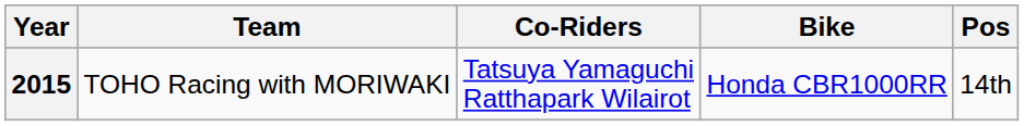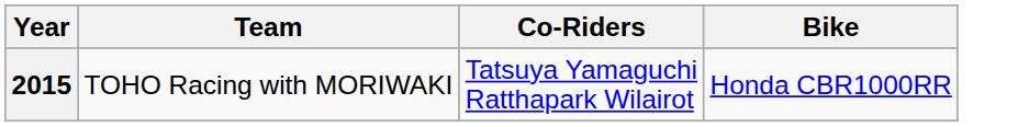 <table class="wikitable" style="font-size:90%">
 <tr>
 <th>Year</th>
 <th>Team</th>
 <th>Co-Riders</th>
 <th>Bike</th>
-<th>Pos</th>
 </tr>
 <tr align="center">
 <th>2015</th>
 <td align="left"> TOHO Racing with MORIWAKI</td>
 <td align="left"> <a href='#'>Tatsuya Yamaguchi</a><br> <a href='#'>Ratthapark Wilairot</a></td>
 <td align="left"><a href='#'>Honda CBR1000RR</a></td>
-<td>14th</td>
 </tr>
 </table>
